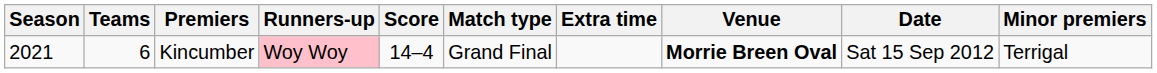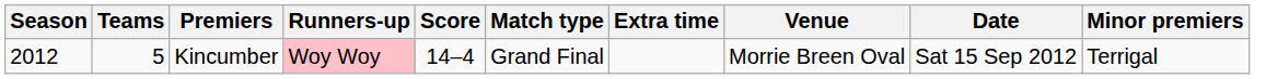 <table class="wikitable sortable">
 <tr>
 <th>Season</th>
 <th>Teams</th>
 <th>Premiers</th>
 <th>Runners-up</th>
 <th>Score</th>
 <th>Match type</th>
 <th>Extra time</th>
 <th>Venue</th>
 <th>Date</th>
 <th>Minor premiers</th>
 </tr>
 <tr>
-<td>2021</td>
-<td style="text-align:right;">6</td>
+<td>2012</td>
+<td style="text-align:right;">5</td>
 <td> Kincumber</td>
 <td style="background: pink;"> Woy Woy</td>
 <td style="text-align:center;">14–4</td>
 <td>Grand Final</td>
 <td></td>
-<td><strong>Morrie Breen Oval</strong></td>
+<td>Morrie Breen Oval</td>
 <td style="text-align:right;">Sat 15 Sep 2012</td>
 <td>Terrigal</td>
 </tr>
 </table>
